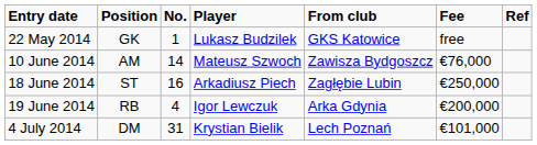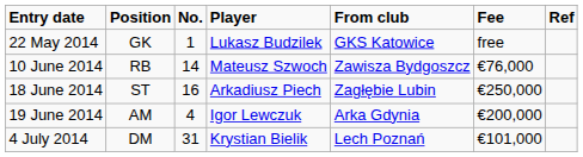 <table class="wikitable sortable">
 <tr>
 <td><strong>Entry date</strong></td>
 <td><strong>Position</strong></td>
 <td><strong>No.</strong></td>
 <td><strong>Player</strong></td>
 <td><strong>From club</strong></td>
 <td><strong>Fee</strong></td>
 <td><strong>Ref</strong></td>
 </tr>
 <tr>
 <td>22 May 2014</td>
 <td style="text-align:center;">GK</td>
 <td style="text-align:center;">1</td>
 <td style="text-align:left;"> <a href='#'>Lukasz Budzilek</a></td>
 <td style="text-align:left;"> <a href='#'>GKS Katowice</a></td>
 <td>free</td>
 <td></td>
 </tr>
 <tr>
 <td>10 June 2014</td>
-<td style="text-align:center;">AM</td>
+<td style="text-align:center;">RB</td>
 <td style="text-align:center;">14</td>
 <td style="text-align:left;"> <a href='#'>Mateusz Szwoch</a></td>
 <td style="text-align:left;"> <a href='#'>Zawisza Bydgoszcz</a></td>
 <td>€76,000</td>
 <td></td>
 </tr>
 <tr>
 <td>18 June 2014</td>
 <td style="text-align:center;">ST</td>
 <td style="text-align:center;">16</td>
 <td style="text-align:left;"> <a href='#'>Arkadiusz Piech</a></td>
 <td style="text-align:left;"> <a href='#'>Zagłębie Lubin</a></td>
 <td>€250,000</td>
 <td></td>
 </tr>
 <tr>
 <td>19 June 2014</td>
-<td style="text-align:center;">RB</td>
+<td style="text-align:center;">AM</td>
 <td style="text-align:center;">4</td>
 <td style="text-align:left;"> <a href='#'>Igor Lewczuk</a></td>
 <td style="text-align:left;"> <a href='#'>Arka Gdynia</a></td>
 <td>€200,000</td>
 <td></td>
 </tr>
 <tr>
 <td>4 July 2014</td>
 <td style="text-align:center;">DM</td>
 <td style="text-align:center;">31</td>
 <td style="text-align:left;"> <a href='#'>Krystian Bielik</a></td>
 <td style="text-align:left;"> <a href='#'>Lech Poznań</a></td>
 <td>€101,000</td>
 <td></td>
 </tr>
 </table>
